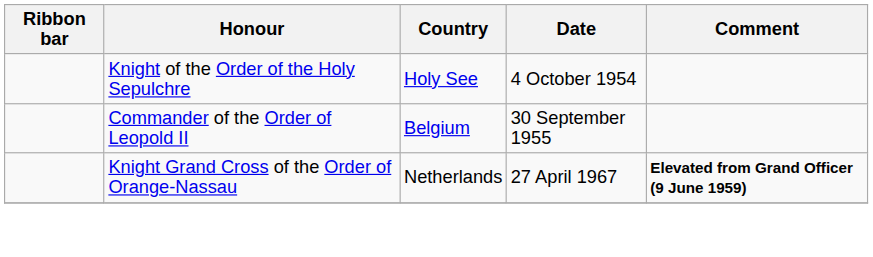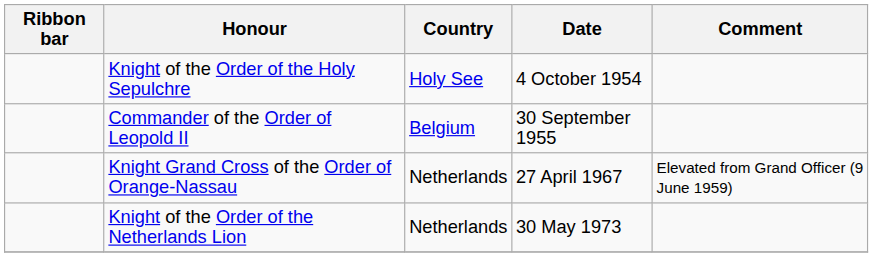 <table class="wikitable" style="width:60%;">
 <tr>
 <th style="width:80px;">Ribbon bar</th>
 <th>Honour</th>
 <th>Country</th>
 <th>Date</th>
 <th>Comment</th>
 </tr>
 <tr>
 <td></td>
 <td><a href='#'>Knight</a> of the <a href='#'>Order of the Holy Sepulchre</a></td>
 <td><a href='#'>Holy See</a></td>
 <td>4 October 1954</td>
 <td></td>
 </tr>
 <tr>
 <td></td>
 <td><a href='#'>Commander</a> of the <a href='#'>Order of Leopold II</a></td>
 <td><a href='#'>Belgium</a></td>
 <td>30 September 1955</td>
 <td></td>
 </tr>
 <tr>
 <td></td>
 <td><a href='#'>Knight Grand Cross</a> of the <a href='#'>Order of Orange-Nassau</a></td>
 <td>Netherlands</td>
 <td>27 April 1967</td>
-<td><strong><small>Elevated from Grand Officer (9 June 1959)</small></strong></td>
+<td><small>Elevated from Grand Officer (9 June 1959)</small></td>
+</tr>
+<tr>
+<td></td>
+<td><a href='#'>Knight</a> of the <a href='#'>Order of the Netherlands Lion</a></td>
+<td>Netherlands</td>
+<td>30 May 1973</td>
+<td></td>
 </tr>
 <tr>
 </tr>
 </table>
